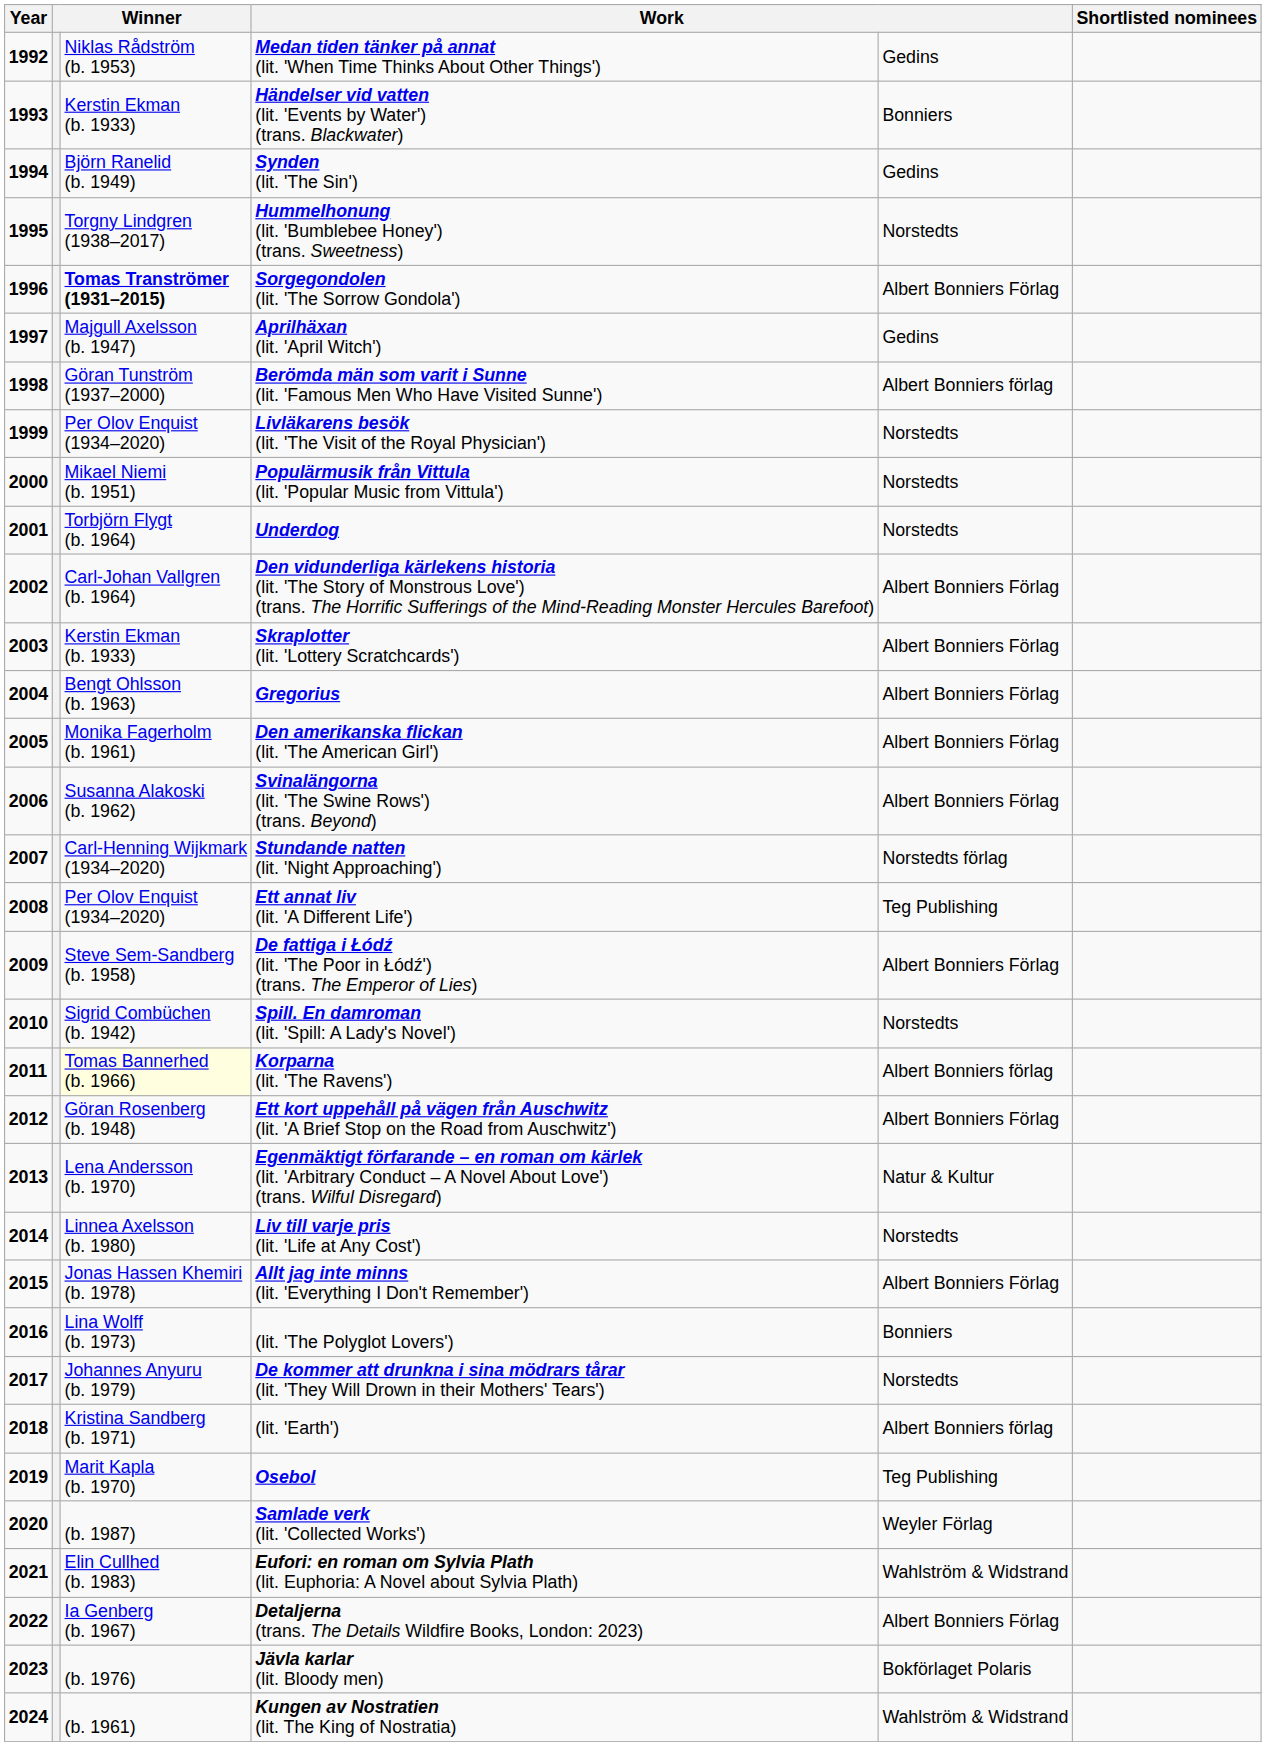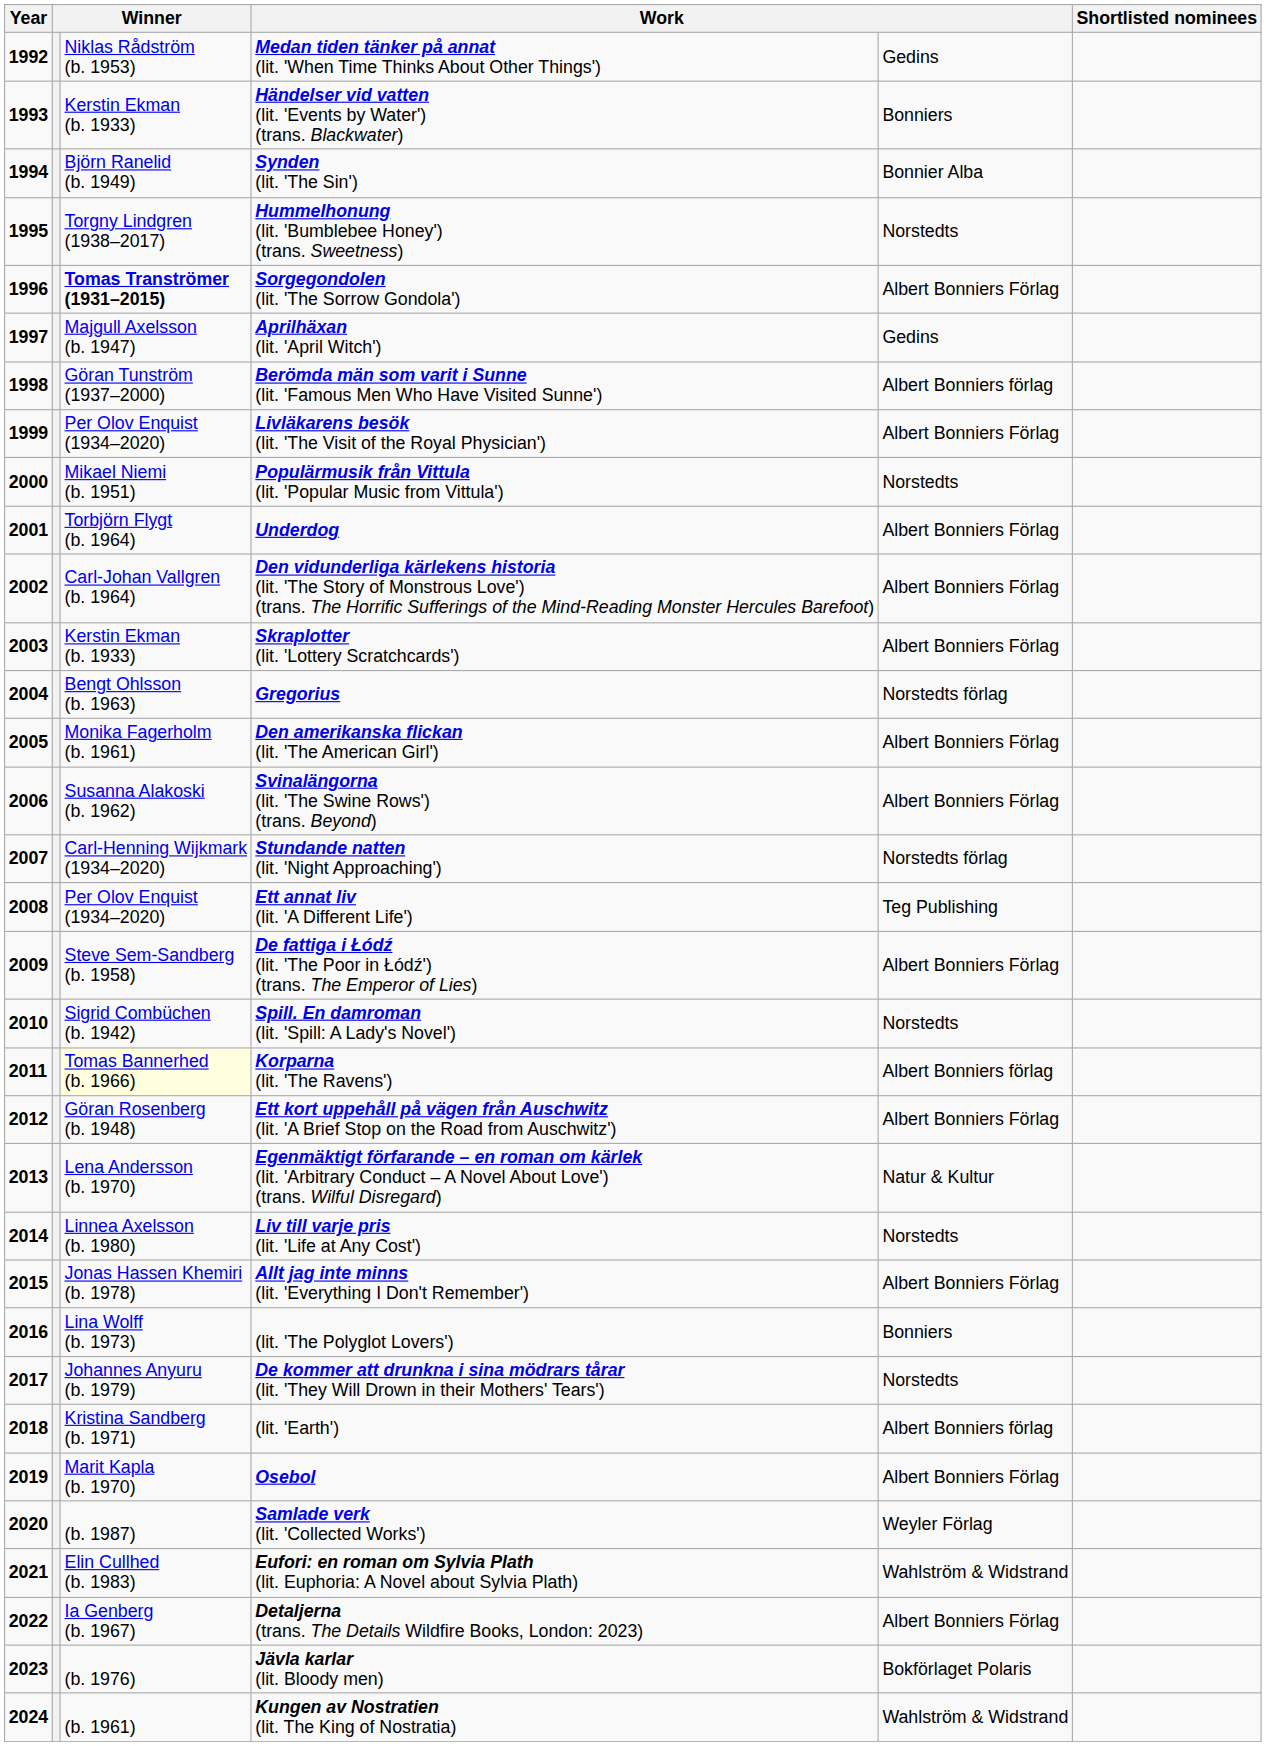 <table class="wikitable sortable plainrowheaders">
 <tr>
 <th scope="col">Year</th>
 <th colspan=2 scope="col">Winner</th>
 <th colspan=2 scope="col">Work</th>
 <th>Shortlisted nominees</th>
 </tr>
 <tr>
 <td><strong>1992</strong></td>
 <th scope="row"></th>
 <td><a href='#'>Niklas Rådström</a> <br> (b. 1953)</td>
 <td><strong><em><a href='#'>Medan tiden tänker på annat</a></em></strong> <br> (lit. 'When Time Thinks About Other Things')</td>
 <td>Gedins</td>
 <td></td>
 </tr>
 <tr>
 <td><strong>1993</strong></td>
 <th scope="row"></th>
 <td><a href='#'>Kerstin Ekman</a> <br> (b. 1933)</td>
 <td><strong><em><a href='#'>Händelser vid vatten</a></em></strong> <br> (lit. 'Events by Water') <br> (trans. <em>Blackwater</em>)</td>
 <td>Bonniers</td>
 <td></td>
 </tr>
 <tr>
 <td><strong>1994</strong></td>
 <th scope="row"></th>
 <td><a href='#'>Björn Ranelid</a> <br> (b. 1949)</td>
 <td><strong><em><a href='#'>Synden</a></em></strong> <br> (lit. 'The Sin')</td>
-<td>Gedins</td>
+<td>Bonnier Alba</td>
 <td></td>
 </tr>
 <tr>
 <td><strong>1995</strong></td>
 <th scope="row"></th>
 <td><a href='#'>Torgny Lindgren</a> <br> (1938–2017)</td>
 <td><strong><em><a href='#'>Hummelhonung</a></em></strong> <br> (lit. 'Bumblebee Honey') <br> (trans. <em>Sweetness</em>)</td>
 <td>Norstedts</td>
 <td></td>
 </tr>
 <tr>
 <td><strong>1996</strong></td>
 <th scope="row"></th>
 <td><strong><a href='#'>Tomas Tranströmer</a> <br> (1931–2015)</strong></td>
 <td><strong><em><a href='#'>Sorgegondolen</a></em></strong> <br> (lit. 'The Sorrow Gondola')</td>
 <td>Albert Bonniers Förlag</td>
 <td></td>
 </tr>
 <tr>
 <td><strong>1997</strong></td>
 <th scope="row"></th>
 <td><a href='#'>Majgull Axelsson</a> <br> (b. 1947)</td>
 <td><strong><em><a href='#'>Aprilhäxan</a></em></strong> <br> (lit. 'April Witch')</td>
 <td>Gedins</td>
 <td></td>
 </tr>
 <tr>
 <td><strong>1998</strong></td>
 <th scope="row"></th>
 <td><a href='#'>Göran Tunström</a> <br> (1937–2000)</td>
 <td><strong><em><a href='#'>Berömda män som varit i Sunne</a></em></strong> <br> (lit. 'Famous Men Who Have Visited Sunne')</td>
 <td>Albert Bonniers förlag</td>
 <td></td>
 </tr>
 <tr>
 <td><strong>1999</strong></td>
 <th scope="row"></th>
 <td><a href='#'>Per Olov Enquist</a> <br> (1934–2020)</td>
 <td><strong><a href='#'><em>Livläkarens besök</em></a></strong> <br> (lit. 'The Visit of the Royal Physician')</td>
-<td>Norstedts</td>
+<td>Albert Bonniers Förlag</td>
 <td></td>
 </tr>
 <tr>
 <td><strong>2000</strong></td>
 <th scope="row"></th>
 <td><a href='#'>Mikael Niemi</a> <br> (b. 1951)</td>
 <td><strong><a href='#'><em>Populärmusik från Vittula</em></a></strong> <br> (lit. 'Popular Music from Vittula')</td>
 <td>Norstedts</td>
 <td></td>
 </tr>
 <tr>
 <td><strong>2001</strong></td>
 <th scope="row"></th>
 <td><a href='#'>Torbjörn Flygt</a> <br> (b. 1964)</td>
 <td><strong><a href='#'><em>Underdog</em></a></strong></td>
-<td>Norstedts</td>
+<td>Albert Bonniers Förlag</td>
 <td></td>
 </tr>
 <tr>
 <td><strong>2002</strong></td>
 <th scope="row"></th>
 <td><a href='#'>Carl-Johan Vallgren</a> <br> (b. 1964)</td>
 <td><strong><a href='#'><em>Den vidunderliga kärlekens historia</em></a></strong> <br> (lit. 'The Story of Monstrous Love') <br> (trans. <em>The Horrific Sufferings of the Mind-Reading Monster Hercules Barefoot</em>)</td>
 <td>Albert Bonniers Förlag</td>
 <td></td>
 </tr>
 <tr>
 <td><strong>2003</strong></td>
 <th scope="row"></th>
 <td><a href='#'>Kerstin Ekman</a> <br> (b. 1933)</td>
 <td><strong><a href='#'><em>Skraplotter</em></a></strong> <br> (lit. 'Lottery Scratchcards')</td>
 <td>Albert Bonniers Förlag</td>
 <td></td>
 </tr>
 <tr>
 <td><strong>2004</strong></td>
 <th scope="row"></th>
 <td><a href='#'>Bengt Ohlsson</a> <br> (b. 1963)</td>
 <td><strong><a href='#'><em>Gregorius</em></a></strong></td>
-<td>Albert Bonniers Förlag</td>
+<td>Norstedts förlag</td>
 <td></td>
 </tr>
 <tr>
 <td><strong>2005</strong></td>
 <th scope="row"></th>
 <td><a href='#'>Monika Fagerholm</a> <br> (b. 1961)</td>
 <td><strong><a href='#'><em>Den amerikanska flickan</em></a></strong> <br> (lit. 'The American Girl')</td>
 <td>Albert Bonniers Förlag</td>
 <td></td>
 </tr>
 <tr>
 <td><strong>2006</strong></td>
 <th scope="row"></th>
 <td><a href='#'>Susanna Alakoski</a> <br> (b. 1962)</td>
 <td><strong><a href='#'><em>Svinalängorna</em></a></strong> <br> (lit. 'The Swine Rows') <br> (trans. <em>Beyond</em>)</td>
 <td>Albert Bonniers Förlag</td>
 <td></td>
 </tr>
 <tr>
 <td><strong>2007</strong></td>
 <th scope="row"></th>
 <td><a href='#'>Carl-Henning Wijkmark</a> <br> (1934–2020)</td>
 <td><strong><em><a href='#'>Stundande natten</a></em></strong> <br> (lit. 'Night Approaching')</td>
 <td>Norstedts förlag</td>
 <td></td>
 </tr>
 <tr>
 <td><strong>2008</strong></td>
 <th scope="row"></th>
 <td><a href='#'>Per Olov Enquist</a> <br> (1934–2020)</td>
 <td><strong><em><a href='#'>Ett annat liv</a></em></strong> <br> (lit. 'A Different Life')</td>
 <td>Teg Publishing</td>
 <td></td>
 </tr>
 <tr>
 <td><strong>2009</strong></td>
 <th scope="row"></th>
 <td><a href='#'>Steve Sem-Sandberg</a> <br> (b. 1958)</td>
 <td><strong><a href='#'><em>De fattiga i Łódź</em></a></strong> <br> (lit. 'The Poor in Łódź') <br> (trans. <em>The Emperor of Lies</em>)</td>
 <td>Albert Bonniers Förlag</td>
 <td></td>
 </tr>
 <tr>
 <td><strong>2010</strong></td>
 <th scope="row"></th>
 <td><a href='#'>Sigrid Combüchen</a> <br> (b. 1942)</td>
 <td><strong><em><a href='#'>Spill. En damroman</a></em></strong> <br> (lit. 'Spill: A Lady's Novel')</td>
 <td>Norstedts</td>
 <td></td>
 </tr>
 <tr>
 <td><strong>2011</strong></td>
 <th scope="row"></th>
 <td style="background: lightyellow;"><a href='#'>Tomas Bannerhed</a> <br> (b. 1966)</td>
 <td><strong><em><a href='#'>Korparna</a></em></strong> <br> (lit. 'The Ravens')</td>
 <td>Albert Bonniers förlag</td>
 <td></td>
 </tr>
 <tr>
 <td><strong>2012</strong></td>
 <th scope="row"></th>
 <td><a href='#'>Göran Rosenberg</a> <br> (b. 1948)</td>
 <td><strong><a href='#'><em>Ett kort uppehåll på vägen från Auschwitz</em></a></strong> <br> (lit. 'A Brief Stop on the Road from Auschwitz')</td>
 <td>Albert Bonniers Förlag</td>
 <td></td>
 </tr>
 <tr>
 <td><strong>2013</strong></td>
 <th scope="row"></th>
 <td><a href='#'>Lena Andersson</a> <br> (b. 1970)</td>
 <td><strong><a href='#'><em>Egenmäktigt förfarande – en roman om kärlek</em></a></strong> <br> (lit. 'Arbitrary Conduct – A Novel About Love') <br> (trans. <em>Wilful Disregard</em>)</td>
 <td>Natur & Kultur</td>
 <td></td>
 </tr>
 <tr>
 <td><strong>2014</strong></td>
 <th scope="row"></th>
 <td><a href='#'>Linnea Axelsson</a> <br> (b. 1980)</td>
 <td><strong><em><a href='#'>Liv till varje pris</a></em></strong> <br> (lit. 'Life at Any Cost')</td>
 <td>Norstedts</td>
 <td></td>
 </tr>
 <tr>
 <td><strong>2015</strong></td>
 <th scope="row"></th>
 <td><a href='#'>Jonas Hassen Khemiri</a> <br> (b. 1978)</td>
 <td><strong><em><a href='#'>Allt jag inte minns</a></em></strong> <br> (lit. 'Everything I Don't Remember')</td>
 <td>Albert Bonniers Förlag</td>
 <td></td>
 </tr>
 <tr>
 <td><strong>2016</strong></td>
 <th scope="row"></th>
 <td><a href='#'>Lina Wolff</a> <br> (b. 1973)</td>
 <td><strong></strong> <br> (lit. 'The Polyglot Lovers')</td>
 <td>Bonniers</td>
 <td></td>
 </tr>
 <tr>
 <td><strong>2017</strong></td>
 <th scope="row"></th>
 <td><a href='#'>Johannes Anyuru</a> <br> (b. 1979)</td>
 <td><strong><em><a href='#'>De kommer att drunkna i sina mödrars tårar</a></em></strong> <br> (lit. 'They Will Drown in their Mothers' Tears')</td>
 <td>Norstedts</td>
 <td></td>
 </tr>
 <tr>
 <td><strong>2018</strong></td>
 <th scope="row"></th>
 <td><a href='#'>Kristina Sandberg</a> <br> (b. 1971)</td>
 <td><strong></strong> (lit. 'Earth')</td>
 <td>Albert Bonniers förlag</td>
 <td></td>
 </tr>
 <tr>
 <td><strong>2019</strong></td>
 <th scope="row"></th>
 <td><a href='#'>Marit Kapla</a><br> (b. 1970)</td>
 <td><strong><em><a href='#'>Osebol</a></em></strong></td>
-<td>Teg Publishing</td>
+<td>Albert Bonniers Förlag</td>
 <td></td>
 </tr>
 <tr>
 <td><strong>2020</strong></td>
 <th scope="row"></th>
 <td> <br> (b. 1987)</td>
 <td><strong><em><a href='#'>Samlade verk</a></em></strong> <br> (lit. 'Collected Works')</td>
 <td>Weyler Förlag</td>
 <td></td>
 </tr>
 <tr>
 <td><strong>2021</strong></td>
 <th scope="row"></th>
 <td><a href='#'>Elin Cullhed</a> <br> (b. 1983)</td>
 <td><strong><em>Eufori: en roman om Sylvia Plath</em></strong> <br> (lit. Euphoria: A Novel about Sylvia Plath)</td>
 <td>Wahlström & Widstrand</td>
 <td></td>
 </tr>
 <tr>
 <td><strong>2022</strong></td>
 <th scope="row"></th>
 <td><a href='#'>Ia Genberg</a> <br> (b. 1967)</td>
 <td><strong><em>Detaljerna</em></strong> <br> (trans. <em>The Details</em> Wildfire Books, London: 2023)</td>
 <td>Albert Bonniers Förlag</td>
 <td></td>
 </tr>
 <tr>
 <td><strong>2023</strong></td>
 <th scope="row"></th>
 <td> <br> (b. 1976)</td>
 <td><strong><em>Jävla karlar</em></strong> <br> (lit. Bloody men)</td>
 <td>Bokförlaget Polaris</td>
 <td></td>
 </tr>
 <tr>
 <td><strong>2024</strong></td>
 <th scope="row"></th>
 <td> <br> (b. 1961)</td>
 <td><strong><em>Kungen av Nostratien</em></strong> <br> (lit. The King of Nostratia)</td>
 <td>Wahlström & Widstrand</td>
 <td></td>
 </tr>
 </table>
